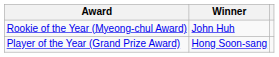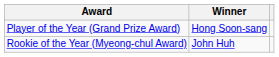 <table class="wikitable">
 <tr>
 <th>Award</th>
 <th>Winner</th>
 <th></th>
 </tr>
 <tr>
+<td><a href='#'>Player of the Year (Grand Prize Award)</a></td>
+<td> <a href='#'>Hong Soon-sang</a></td>
+<td></td>
+</tr>
+<tr>
 <td><a href='#'>Rookie of the Year (Myeong-chul Award)</a></td>
 <td> <a href='#'>John Huh</a></td>
 <td></td>
 </tr>
-<tr>
-<td><a href='#'>Player of the Year (Grand Prize Award)</a></td>
-<td> <a href='#'>Hong Soon-sang</a></td>
-<td></td>
-</tr>
 </table>
